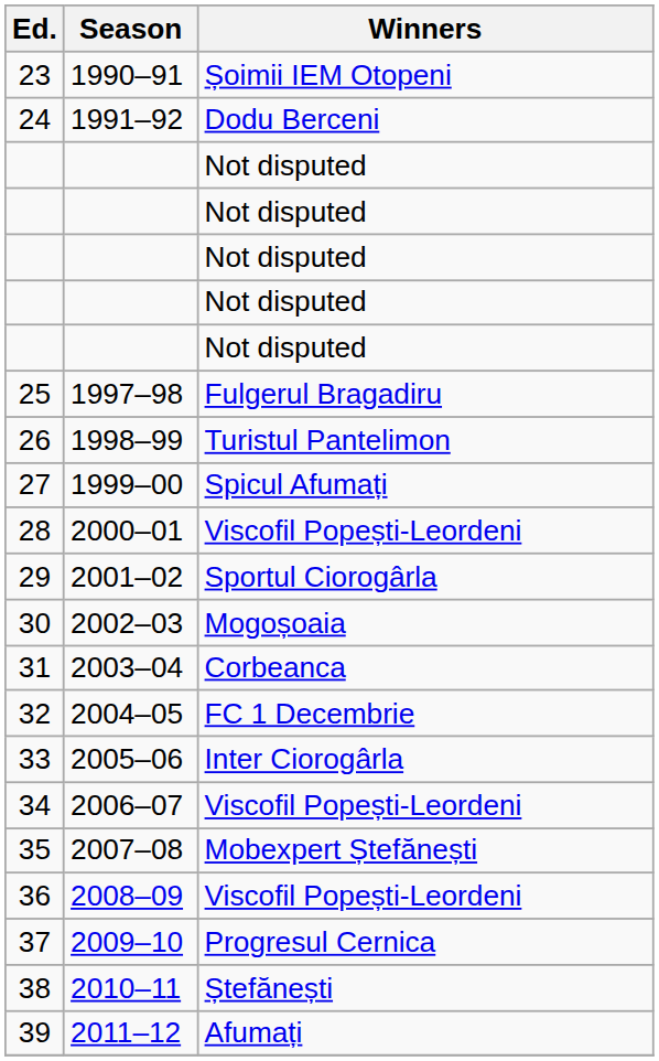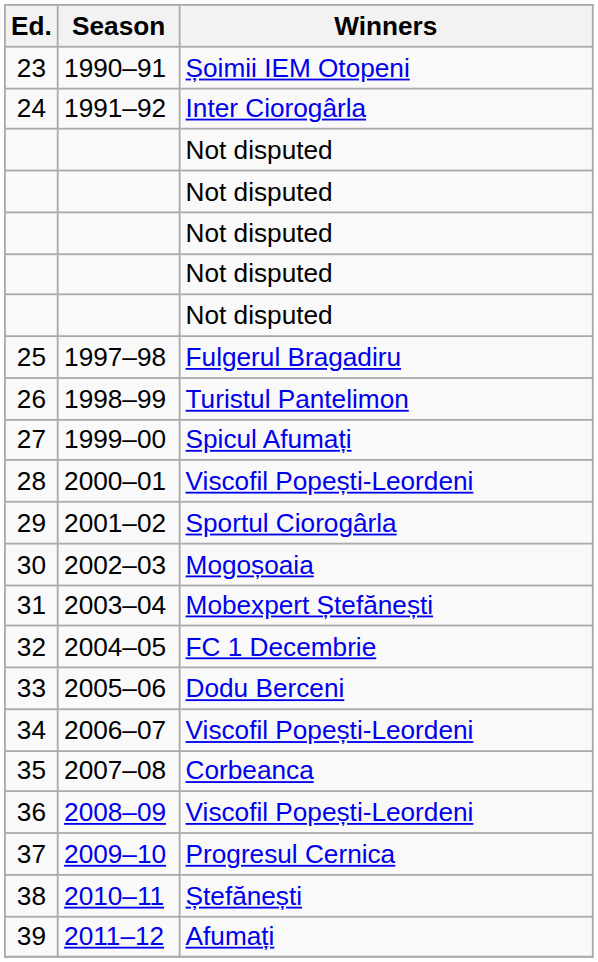 <table class="wikitable" style="font-size:90%">
 <tr>
 <th><abbr>Ed.</abbr></th>
 <th width="60">Season</th>
 <th width="220">Winners</th>
 </tr>
 <tr>
 <td align=center>23</td>
 <td>1990–91</td>
 <td><a href='#'>Șoimii IEM Otopeni</a></td>
 </tr>
 <tr>
 <td align=center>24</td>
 <td>1991–92</td>
-<td><a href='#'>Dodu Berceni</a></td>
+<td><a href='#'>Inter Ciorogârla</a></td>
 </tr>
 <tr>
 <td align=center></td>
 <td></td>
 <td>Not disputed</td>
 </tr>
 <tr>
 <td align=center></td>
 <td></td>
 <td>Not disputed</td>
 </tr>
 <tr>
 <td align=center></td>
 <td></td>
 <td>Not disputed</td>
 </tr>
 <tr>
 <td align=center></td>
 <td></td>
 <td>Not disputed</td>
 </tr>
 <tr>
 <td align=center></td>
 <td></td>
 <td>Not disputed</td>
 </tr>
 <tr>
 <td align=center>25</td>
 <td>1997–98</td>
 <td><a href='#'>Fulgerul Bragadiru</a></td>
 </tr>
 <tr>
 <td align=center>26</td>
 <td>1998–99</td>
 <td><a href='#'>Turistul Pantelimon</a></td>
 </tr>
 <tr>
 <td align=center>27</td>
 <td>1999–00</td>
 <td><a href='#'>Spicul Afumați</a></td>
 </tr>
 <tr>
 <td align=center>28</td>
 <td>2000–01</td>
 <td><a href='#'>Viscofil Popești-Leordeni</a></td>
 </tr>
 <tr>
 <td align=center>29</td>
 <td>2001–02</td>
 <td><a href='#'>Sportul Ciorogârla</a></td>
 </tr>
 <tr>
 <td align=center>30</td>
 <td>2002–03</td>
 <td><a href='#'>Mogoșoaia</a></td>
 </tr>
 <tr>
 <td align=center>31</td>
 <td>2003–04</td>
-<td><a href='#'>Corbeanca</a></td>
+<td><a href='#'>Mobexpert Ștefănești</a></td>
 </tr>
 <tr>
 <td align=center>32</td>
 <td>2004–05</td>
 <td><a href='#'>FC 1 Decembrie</a></td>
 </tr>
 <tr>
 <td align=center>33</td>
 <td>2005–06</td>
-<td><a href='#'>Inter Ciorogârla</a></td>
+<td><a href='#'>Dodu Berceni</a></td>
 </tr>
 <tr>
 <td align=center>34</td>
 <td>2006–07</td>
 <td><a href='#'>Viscofil Popești-Leordeni</a></td>
 </tr>
 <tr>
 <td align=center>35</td>
 <td>2007–08</td>
-<td><a href='#'>Mobexpert Ștefănești</a></td>
+<td><a href='#'>Corbeanca</a></td>
 </tr>
 <tr>
 <td align=center>36</td>
 <td><a href='#'>2008–09</a></td>
 <td><a href='#'>Viscofil Popești-Leordeni</a></td>
 </tr>
 <tr>
 <td align=center>37</td>
 <td><a href='#'>2009–10</a></td>
 <td><a href='#'>Progresul Cernica</a></td>
 </tr>
 <tr>
 <td align=center>38</td>
 <td><a href='#'>2010–11</a></td>
 <td><a href='#'>Ștefănești</a></td>
 </tr>
 <tr>
 <td align=center>39</td>
 <td><a href='#'>2011–12</a></td>
 <td><a href='#'>Afumați</a></td>
 </tr>
 <tr>
 </tr>
 </table>
